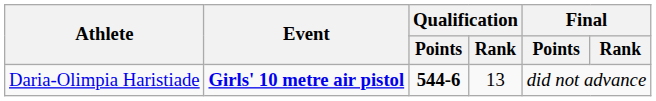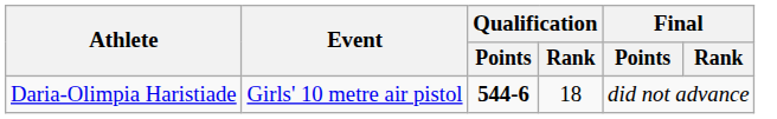 <table class="wikitable" style="font-size:90%;">
 <tr>
 <th rowspan=2>Athlete</th>
 <th rowspan=2>Event</th>
 <th colspan=2>Qualification</th>
 <th colspan=2>Final</th>
 </tr>
 <tr style="font-size:95%">
 <th>Points</th>
 <th>Rank</th>
 <th>Points</th>
 <th>Rank</th>
 </tr>
 <tr align=center>
 <td align=left><a href='#'>Daria-Olimpia Haristiade</a></td>
-<td align=left><strong><a href='#'>Girls' 10 metre air pistol</a></strong></td>
+<td align=left><a href='#'>Girls' 10 metre air pistol</a></td>
 <td><strong>544-6</strong></td>
-<td>13</td>
+<td>18</td>
 <td colspan=2><em>did not advance</em></td>
 </tr>
 </table>
